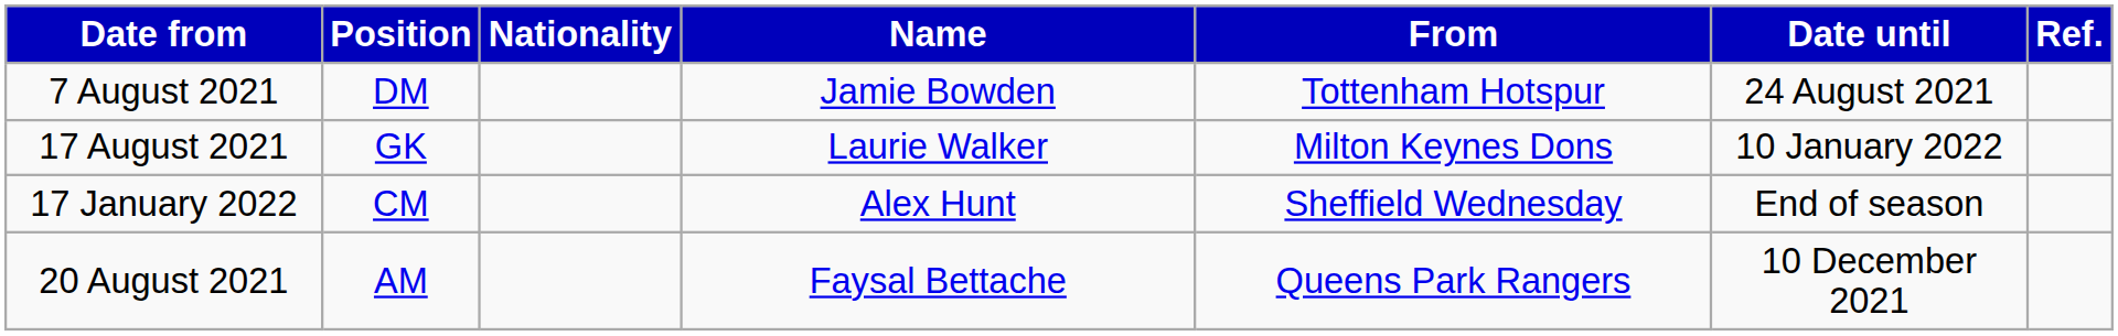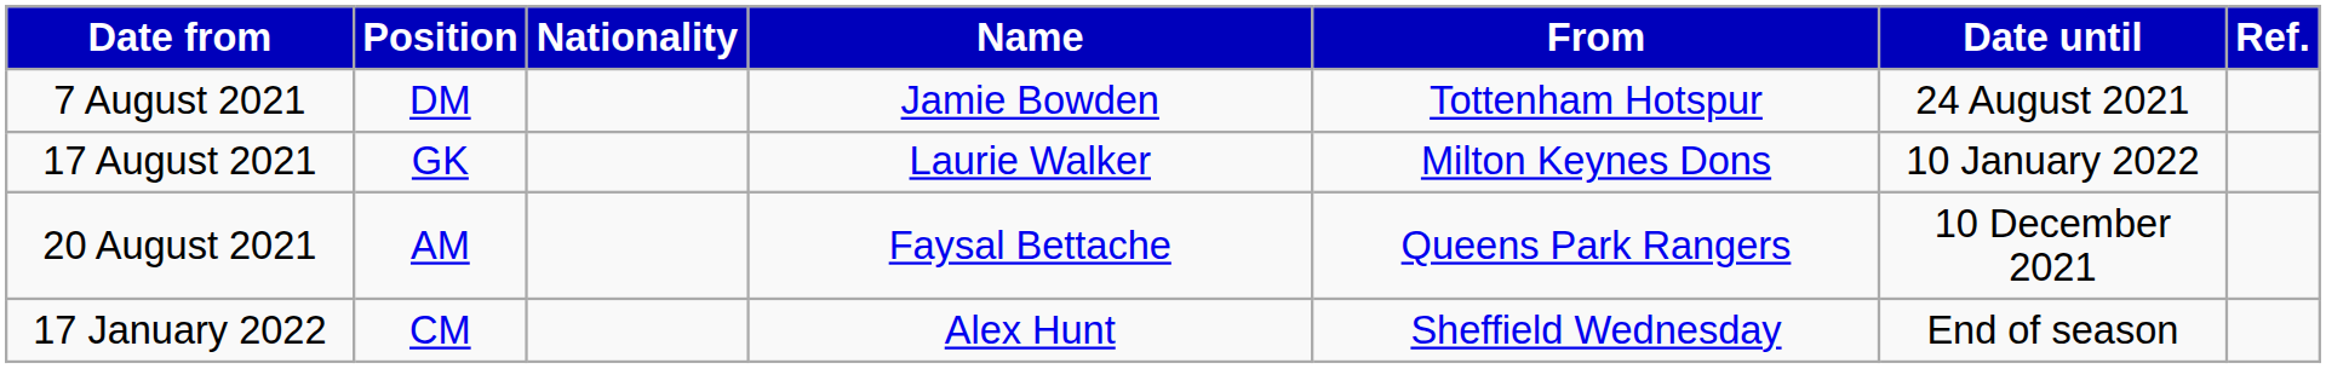 <table class="wikitable"  style="text-align:center; font-size:90%; ">
 <tr>
 <th style="background:#0000BB;color:#fff; width:120px;">Date from</th>
 <th style="background:#0000BB;color:#fff; width:50px;">Position</th>
 <th style="background:#0000BB;color:#fff; width:50px;">Nationality</th>
 <th style="background:#0000BB;color:#fff; width:200px;">Name</th>
 <th style="background:#0000BB;color:#fff; width:200px;">From</th>
 <th style="background:#0000BB;color:#fff; width:120px;">Date until</th>
 <th style="background:#0000BB;color:#fff; width:25px;">Ref.</th>
 </tr>
 <tr>
 <td>7 August 2021</td>
 <td><a href='#'>DM</a></td>
 <td></td>
 <td><a href='#'>Jamie Bowden</a></td>
 <td> <a href='#'>Tottenham Hotspur</a></td>
 <td>24 August 2021</td>
 <td></td>
 </tr>
 <tr>
 <td>17 August 2021</td>
 <td><a href='#'>GK</a></td>
 <td></td>
 <td><a href='#'>Laurie Walker</a></td>
 <td> <a href='#'>Milton Keynes Dons</a></td>
 <td>10 January 2022</td>
 <td></td>
 </tr>
 <tr>
+<td>20 August 2021</td>
+<td><a href='#'>AM</a></td>
+<td></td>
+<td><a href='#'>Faysal Bettache</a></td>
+<td> <a href='#'>Queens Park Rangers</a></td>
+<td>10 December 2021</td>
+<td></td>
+</tr>
+<tr>
 <td>17 January 2022</td>
 <td><a href='#'>CM</a></td>
 <td></td>
 <td><a href='#'>Alex Hunt</a></td>
 <td> <a href='#'>Sheffield Wednesday</a></td>
 <td>End of season</td>
 <td></td>
 </tr>
-<tr>
-<td>20 August 2021</td>
-<td><a href='#'>AM</a></td>
-<td></td>
-<td><a href='#'>Faysal Bettache</a></td>
-<td> <a href='#'>Queens Park Rangers</a></td>
-<td>10 December 2021</td>
-<td></td>
-</tr>
 </table>
